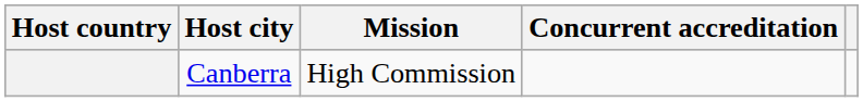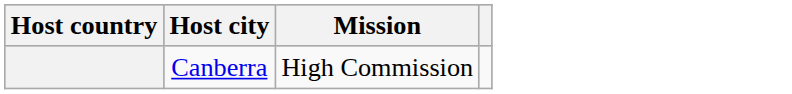 <table class="wikitable plainrowheaders" style="text-align:center">
 <tr>
 <th scope="col">Host country</th>
 <th scope="col">Host city</th>
 <th scope="col">Mission</th>
-<th scope="col">Concurrent accreditation</th>
 <th scope="col"></th>
 </tr>
 <tr>
 <th scope="row"></th>
 <td><a href='#'>Canberra</a></td>
 <td>High Commission</td>
 <td></td>
-<td></td>
 </tr>
 </table>
